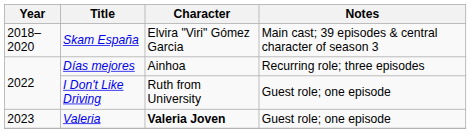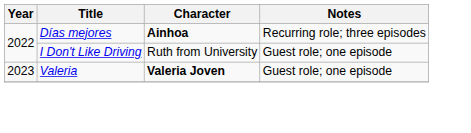 <table class="wikitable">
 <tr>
 <th>Year</th>
 <th>Title</th>
 <th>Character</th>
 <th>Notes</th>
 </tr>
 <tr>
-<td>2018–2020</td>
-<td><em><a href='#'>Skam España</a></em></td>
-<td>Elvira "Viri" Gómez Garcia</td>
-<td>Main cast; 39 episodes & central character of season 3</td>
-</tr>
-<tr>
 <td rowspan=2>2022</td>
 <td><em><a href='#'>Días mejores</a></em></td>
-<td>Ainhoa</td>
+<td><strong>Ainhoa</strong></td>
 <td>Recurring role; three episodes</td>
 </tr>
 <tr>
 <td><em><a href='#'>I Don't Like Driving</a></em></td>
 <td>Ruth from University</td>
 <td>Guest role; one episode</td>
 </tr>
 <tr>
 <td>2023</td>
 <td><em><a href='#'>Valeria</a></em></td>
 <td><strong>Valeria Joven</strong></td>
 <td>Guest role; one episode</td>
 </tr>
 <tr>
 </tr>
 </table>
